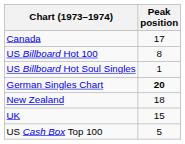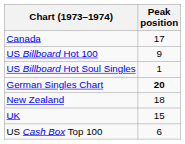 <table class="wikitable sortable">
 <tr>
 <th align="left">Chart (1973–1974)</th>
 <th align="left">Peak<br>position</th>
 </tr>
 <tr>
 <td align="left"><a href='#'>Canada</a></td>
 <td style="text-align:center;">17</td>
 </tr>
 <tr>
 <td style="text-align:left;"><a href='#'>US <em>Billboard</em> Hot 100</a></td>
-<td style="text-align:center;">8</td>
+<td style="text-align:center;">9</td>
 </tr>
 <tr>
 <td style="text-align:left;"><a href='#'>US <em>Billboard</em> Hot Soul Singles</a></td>
 <td style="text-align:center;">1</td>
 </tr>
 <tr>
 <td style="text-align:left;"><a href='#'>German Singles Chart</a></td>
 <td style="text-align:center;"><strong>20</strong></td>
 </tr>
 <tr>
 <td align="left"><a href='#'>New Zealand</a></td>
 <td style="text-align:center;">18</td>
 </tr>
 <tr>
 <td style="text-align:left;"><a href='#'>UK</a></td>
 <td style="text-align:center;">15</td>
 </tr>
 <tr>
 <td align="left">US <em><a href='#'>Cash Box</a></em> Top 100</td>
-<td style="text-align:center;">5</td>
+<td style="text-align:center;">6</td>
 </tr>
 </table>
